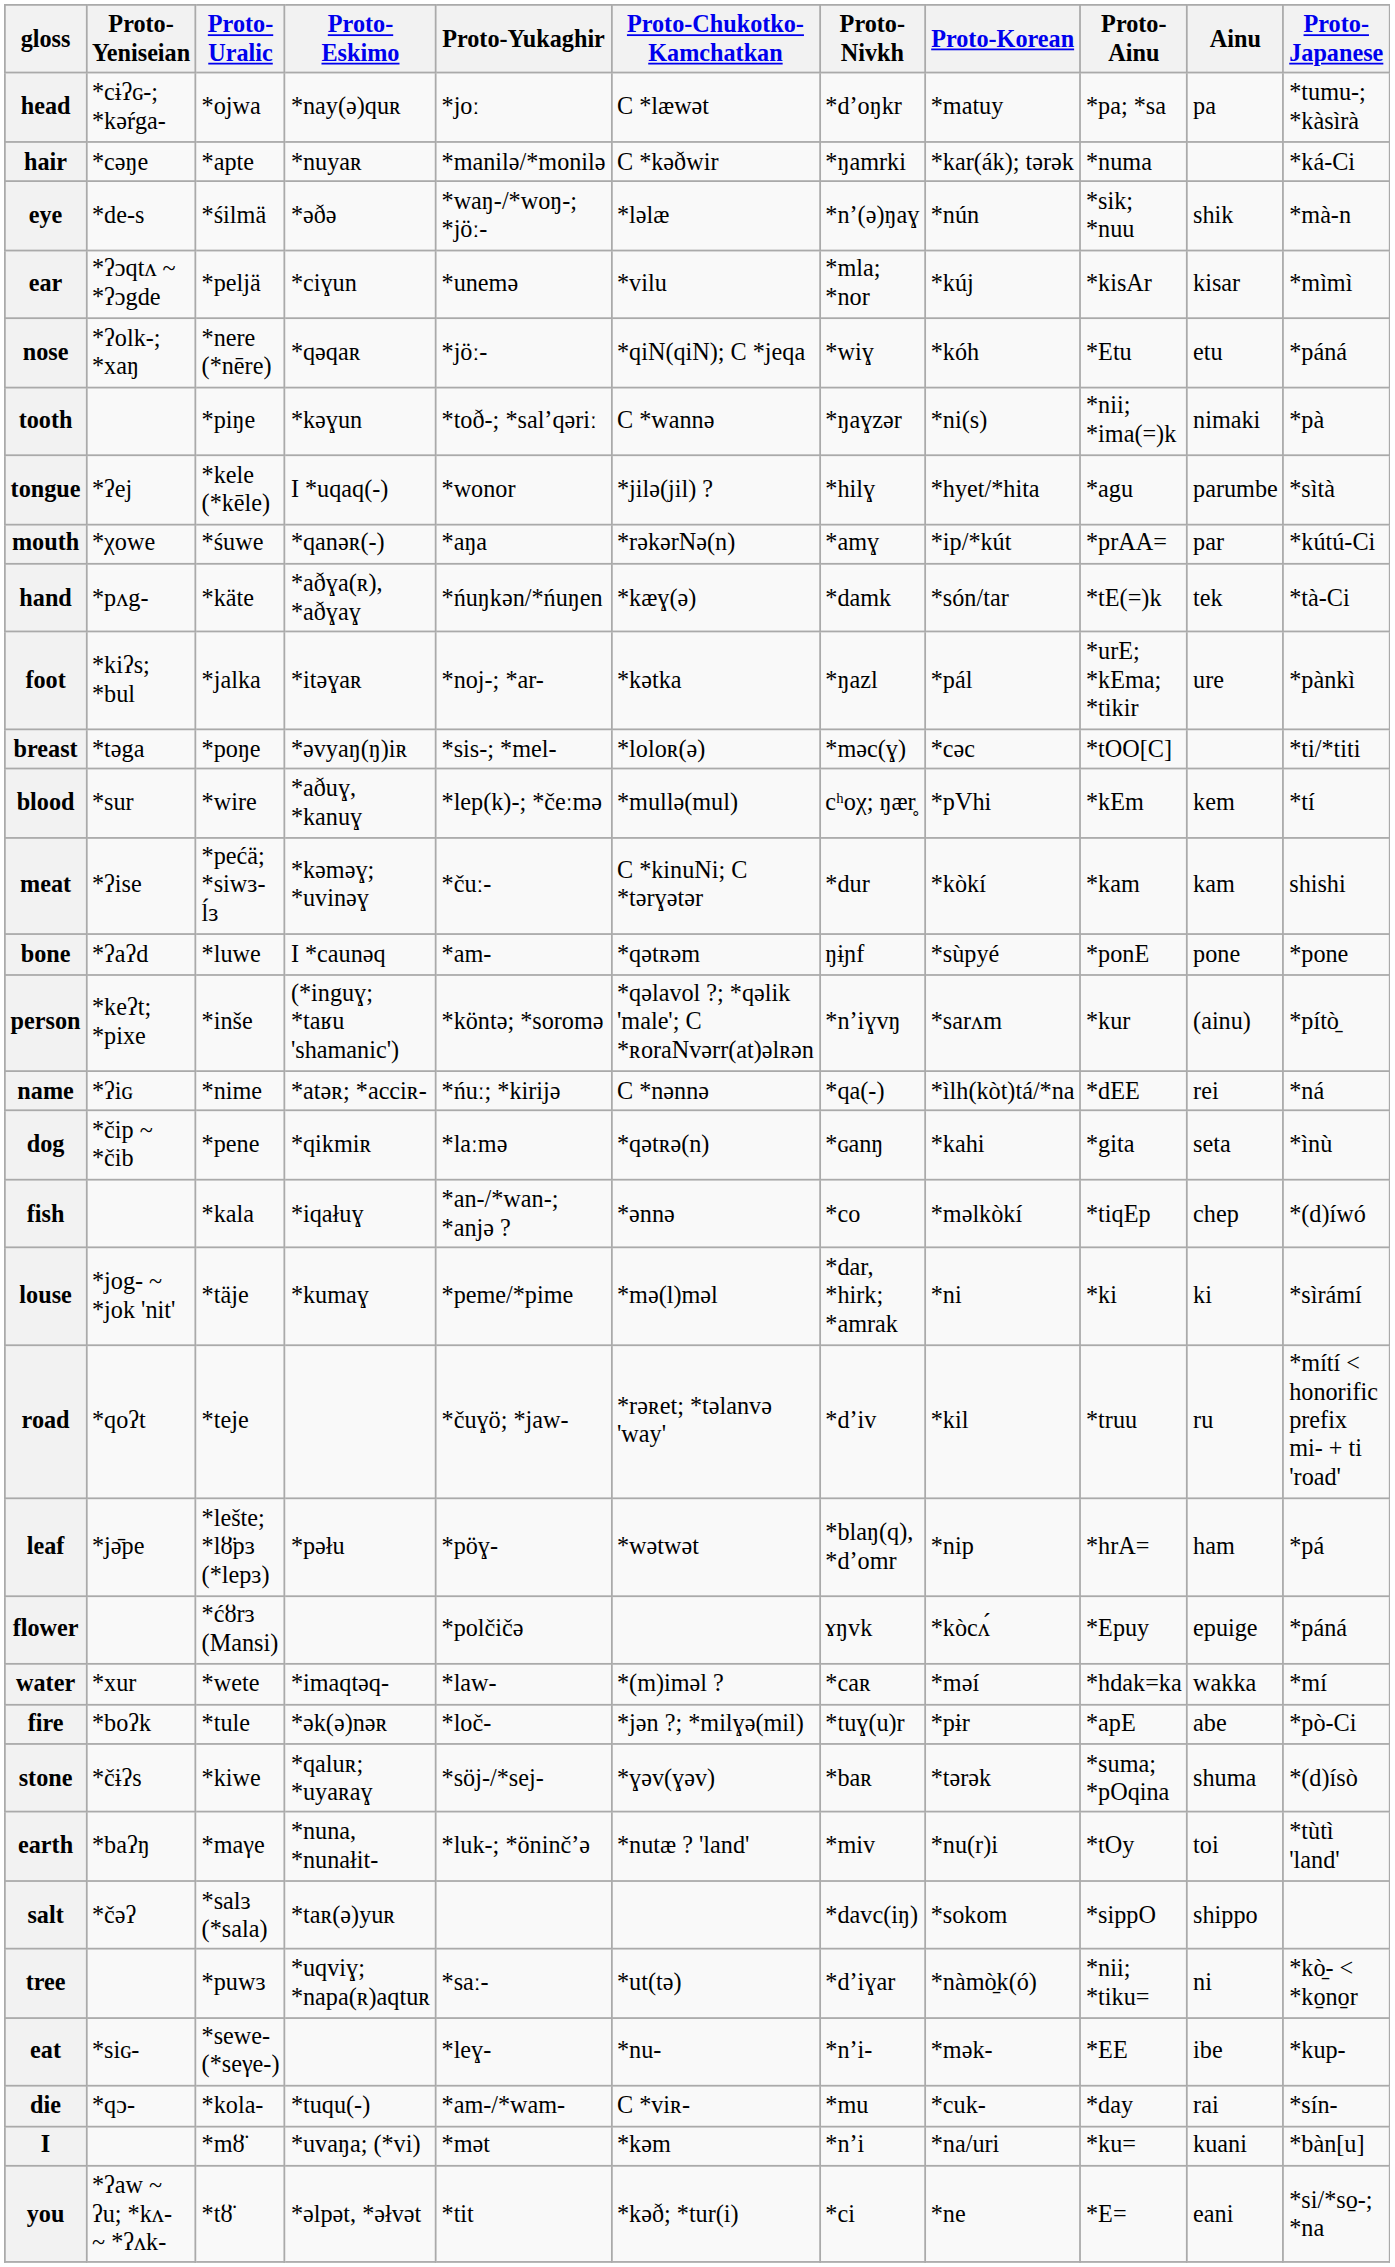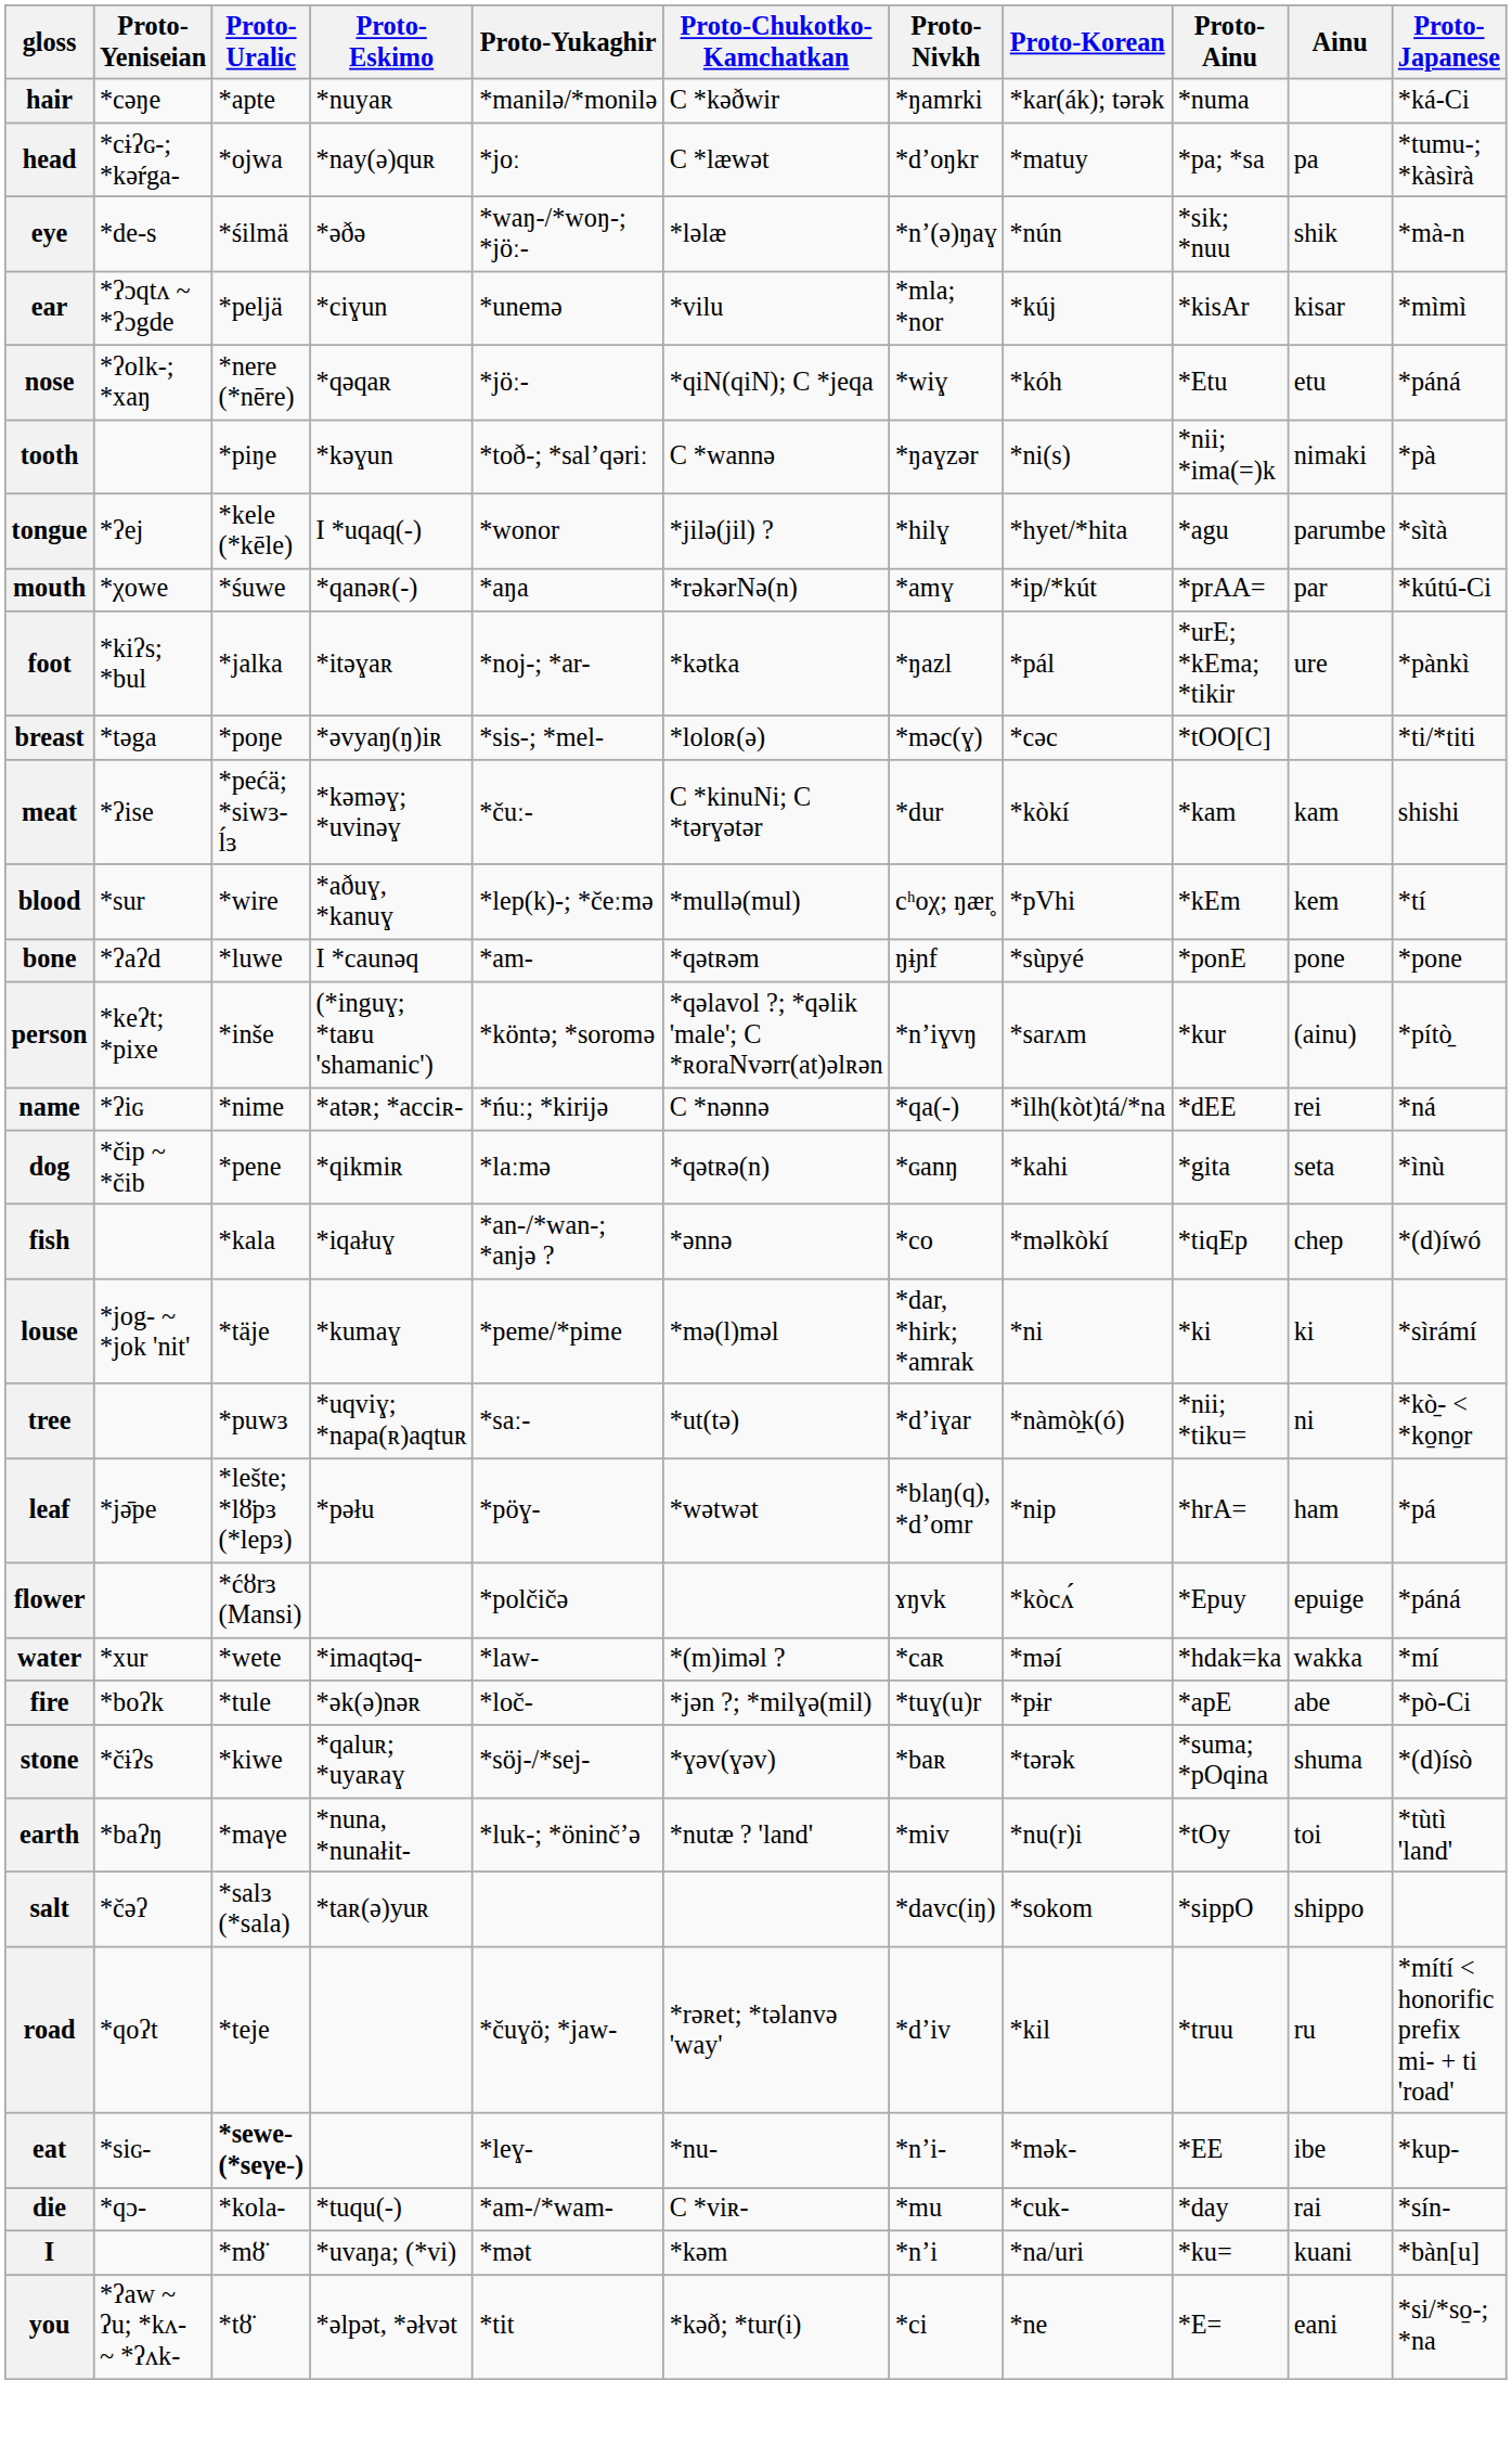 <table class="wikitable sortable" style="font-size: 85%">
 <tr>
 <th>gloss</th>
 <th>Proto-Yeniseian</th>
 <th><a href='#'>Proto-Uralic</a></th>
 <th><a href='#'>Proto-Eskimo</a></th>
 <th>Proto-Yukaghir</th>
 <th><a href='#'>Proto-Chukotko-Kamchatkan</a></th>
 <th>Proto-Nivkh</th>
 <th><a href='#'>Proto-Korean</a></th>
 <th>Proto-Ainu</th>
 <th>Ainu</th>
 <th><a href='#'>Proto-Japanese</a></th>
 </tr>
 <tr>
+<th>hair</th>
+<td>*cəŋe</td>
+<td>*apte</td>
+<td>*nuyaʀ</td>
+<td>*manilə/*monilə</td>
+<td>C *kəðwir</td>
+<td>*ŋamrki</td>
+<td>*kar(ák); tǝrǝk</td>
+<td>*numa</td>
+<td></td>
+<td>*ká-Ci</td>
+</tr>
+<tr>
 <th>head</th>
 <td>*cɨʔɢ-; *kəŕga-</td>
 <td>*ojwa</td>
 <td>*nay(ə)quʀ</td>
 <td>*joː</td>
 <td>C *læwət</td>
 <td>*d’oŋkr</td>
 <td>*matuy</td>
 <td>*pa; *sa</td>
 <td>pa</td>
 <td>*tumu-; *kàsìrà</td>
-</tr>
-<tr>
-<th>hair</th>
-<td>*cəŋe</td>
-<td>*apte</td>
-<td>*nuyaʀ</td>
-<td>*manilə/*monilə</td>
-<td>C *kəðwir</td>
-<td>*ŋamrki</td>
-<td>*kar(ák); tǝrǝk</td>
-<td>*numa</td>
-<td></td>
-<td>*ká-Ci</td>
 </tr>
 <tr>
 <th>eye</th>
 <td>*de-s</td>
 <td>*śilmä</td>
 <td>*əðə</td>
 <td>*waŋ-/*woŋ-; *jöː-</td>
 <td>*ləlæ</td>
 <td>*n’(ə)ŋaɣ</td>
 <td>*nún</td>
 <td>*sik; *nuu</td>
 <td>shik</td>
 <td>*mà-n</td>
 </tr>
 <tr>
 <th>ear</th>
 <td>*ʔɔqtʌ ~ *ʔɔgde</td>
 <td>*peljä</td>
 <td>*ciɣun</td>
 <td>*unemə</td>
 <td>*vilu</td>
 <td>*mla; *nor</td>
 <td>*kúj</td>
 <td>*kisAr</td>
 <td>kisar</td>
 <td>*mìmì</td>
 </tr>
 <tr>
 <th>nose</th>
 <td>*ʔolk-; *xaŋ</td>
 <td>*nere (*nēre)</td>
 <td>*qəqaʀ</td>
 <td>*jöː-</td>
 <td>*qiN(qiN); C *jeqa</td>
 <td>*wiɣ</td>
 <td>*kóh</td>
 <td>*Etu</td>
 <td>etu</td>
 <td>*páná</td>
 </tr>
 <tr>
 <th>tooth</th>
 <td></td>
 <td>*piŋe</td>
 <td>*kəɣun</td>
 <td>*toð-; *sal’qəriː</td>
 <td>C *wannə</td>
 <td>*ŋaɣzər</td>
 <td>*ni(s)</td>
 <td>*nii; *ima(=)k</td>
 <td>nimaki</td>
 <td>*pà</td>
 </tr>
 <tr>
 <th>tongue</th>
 <td>*ʔej</td>
 <td>*kele (*kēle)</td>
 <td>I *uqaq(-)</td>
 <td>*wonor</td>
 <td>*jilə(jil) ?</td>
 <td>*hilɣ</td>
 <td>*hyet/*hita</td>
 <td>*agu</td>
 <td>parumbe</td>
 <td>*sìtà</td>
 </tr>
 <tr>
 <th>mouth</th>
 <td>*χowe</td>
 <td>*śuwe</td>
 <td>*qanəʀ(-)</td>
 <td>*aŋa</td>
 <td>*rəkərNə(n)</td>
 <td>*amɣ</td>
 <td>*ip/*kút</td>
 <td>*prAA=</td>
 <td>par</td>
 <td>*kútú-Ci</td>
 </tr>
 <tr>
-<th>hand</th>
-<td>*pʌg-</td>
-<td>*käte</td>
-<td>*aðɣa(ʀ), *aðɣaɣ</td>
-<td>*ńuŋkən/*ńuŋen</td>
-<td>*kæɣ(ə)</td>
-<td>*damk</td>
-<td>*són/tar</td>
-<td>*tE(=)k</td>
-<td>tek</td>
-<td>*tà-Ci</td>
-</tr>
-<tr>
 <th>foot</th>
 <td>*kiʔs; *bul</td>
 <td>*jalka</td>
 <td>*itəɣaʀ</td>
 <td>*noj-; *ar-</td>
 <td>*kətka</td>
 <td>*ŋazl</td>
 <td>*pál</td>
 <td>*urE; *kEma; *tikir</td>
 <td>ure</td>
 <td>*pànkì</td>
 </tr>
 <tr>
 <th>breast</th>
 <td>*təga</td>
 <td>*poŋe</td>
 <td>*əvyaŋ(ŋ)iʀ</td>
 <td>*sis-; *mel-</td>
 <td>*loloʀ(ə)</td>
 <td>*məc(ɣ)</td>
 <td>*cǝc</td>
 <td>*tOO[C]</td>
 <td></td>
 <td>*ti/*titi</td>
 </tr>
 <tr>
+<th>meat</th>
+<td>*ʔise</td>
+<td>*pećä; *siwɜ-ĺɜ</td>
+<td>*kəməɣ; *uvinəɣ</td>
+<td>*čuː-</td>
+<td>C *kinuNi; C *tərɣətər</td>
+<td>*dur</td>
+<td>*kòkí</td>
+<td>*kam</td>
+<td>kam</td>
+<td>shishi</td>
+</tr>
+<tr>
 <th>blood</th>
 <td>*sur</td>
 <td>*wire</td>
 <td>*aðuɣ, *kanuɣ</td>
 <td>*lep(k)-; *čeːmə</td>
 <td>*mullə(mul)</td>
 <td>cʰoχ; ŋær̥</td>
 <td>*pVhi</td>
 <td>*kEm</td>
 <td>kem</td>
 <td>*tí</td>
-</tr>
-<tr>
-<th>meat</th>
-<td>*ʔise</td>
-<td>*pećä; *siwɜ-ĺɜ</td>
-<td>*kəməɣ; *uvinəɣ</td>
-<td>*čuː-</td>
-<td>C *kinuNi; C *tərɣətər</td>
-<td>*dur</td>
-<td>*kòkí</td>
-<td>*kam</td>
-<td>kam</td>
-<td>shishi</td>
 </tr>
 <tr>
 <th>bone</th>
 <td>*ʔaʔd</td>
 <td>*luwe</td>
 <td>I *caunəq</td>
 <td>*am-</td>
 <td>*qətʀəm</td>
 <td>ŋɨɲf</td>
 <td>*sùpyé</td>
 <td>*ponE</td>
 <td>pone</td>
 <td>*pone</td>
 </tr>
 <tr>
 <th>person</th>
 <td>*keʔt; *pixe</td>
 <td>*inše</td>
 <td>(*inguɣ; *taʁu 'shamanic')</td>
 <td>*köntə; *soromə</td>
 <td>*qəlavol ?; *qəlik 'male'; C *ʀoraNvərr(at)əlʀən</td>
 <td>*n’iɣvŋ</td>
 <td>*sarʌm</td>
 <td>*kur</td>
 <td>(ainu)</td>
 <td>*pítò̱</td>
 </tr>
 <tr>
 <th>name</th>
 <td>*ʔiɢ</td>
 <td>*nime</td>
 <td>*atəʀ; *acciʀ-</td>
 <td>*ńuː; *kirijə</td>
 <td>C *nənnə</td>
 <td>*qa(-)</td>
 <td>*ìlh(kòt)tá/*na</td>
 <td>*dEE</td>
 <td>rei</td>
 <td>*ná</td>
 </tr>
 <tr>
 <th>dog</th>
 <td>*čip ~ *čib</td>
 <td>*pene</td>
 <td>*qikmiʀ</td>
 <td>*laːmə</td>
 <td>*qətʀə(n)</td>
 <td>*ɢanŋ</td>
 <td>*kahi</td>
 <td>*gita</td>
 <td>seta</td>
 <td>*ìnù</td>
 </tr>
 <tr>
 <th>fish</th>
 <td></td>
 <td>*kala</td>
 <td>*iqałuɣ</td>
 <td>*an-/*wan-; *anjə ?</td>
 <td>*ənnə</td>
 <td>*co</td>
 <td>*mǝlkòkí</td>
 <td>*tiqEp</td>
 <td>chep</td>
 <td>*(d)íwó</td>
 </tr>
 <tr>
 <th>louse</th>
 <td>*jog- ~ *jok 'nit'</td>
 <td>*täje</td>
 <td>*kumaɣ</td>
 <td>*peme/*pime</td>
 <td>*mə(l)məl</td>
 <td>*dar, *hirk; *amrak</td>
 <td>*ni</td>
 <td>*ki</td>
 <td>ki</td>
 <td>*sìrámí</td>
 </tr>
 <tr>
-<th>road</th>
-<td>*qoʔt</td>
-<td>*teje</td>
+<th>tree</th>
 <td></td>
-<td>*čuɣö; *jaw-</td>
-<td>*rəʀet; *təlanvə 'way'</td>
-<td>*d’iv</td>
-<td>*kil</td>
-<td>*truu</td>
-<td>ru</td>
-<td>*mítí < honorific prefix mi- + ti 'road'</td>
+<td>*puwɜ</td>
+<td>*uqviɣ; *napa(ʀ)aqtuʀ</td>
+<td>*saː-</td>
+<td>*ut(tə)</td>
+<td>*d’iɣar</td>
+<td>*nàmò̱k(ó)</td>
+<td>*nii; *tiku=</td>
+<td>ni</td>
+<td>*kò̱- < *ko̱no̱r</td>
 </tr>
 <tr>
 <th>leaf</th>
 <td>*jə̄pe</td>
 <td>*lešte; *lȣ̈pɜ (*lepɜ)</td>
 <td>*pəłu</td>
 <td>*pöɣ-</td>
 <td>*wətwət</td>
 <td>*blaŋ(q), *d’omr</td>
 <td>*nip</td>
 <td>*hrA=</td>
 <td>ham</td>
 <td>*pá</td>
 </tr>
 <tr>
 <th>flower</th>
 <td></td>
 <td>*ćȣrɜ (Mansi)</td>
 <td></td>
 <td>*polčičə</td>
 <td></td>
 <td>ɤŋvk</td>
 <td>*kòcʌ́</td>
 <td>*Epuy</td>
 <td>epuige</td>
 <td>*páná</td>
 </tr>
 <tr>
 <th>water</th>
 <td>*xur</td>
 <td>*wete</td>
 <td>*imaqtəq-</td>
 <td>*law-</td>
 <td>*(m)iməl ?</td>
 <td>*caʀ</td>
 <td>*mǝí</td>
 <td>*hdak=ka</td>
 <td>wakka</td>
 <td>*mí</td>
 </tr>
 <tr>
 <th>fire</th>
 <td>*boʔk</td>
 <td>*tule</td>
 <td>*ək(ə)nəʀ</td>
 <td>*loč-</td>
 <td>*jən ?; *milɣə(mil)</td>
 <td>*tuɣ(u)r</td>
 <td>*pɨr</td>
 <td>*apE</td>
 <td>abe</td>
 <td>*pò-Ci</td>
 </tr>
 <tr>
 <th>stone</th>
 <td>*čɨʔs</td>
 <td>*kiwe</td>
 <td>*qaluʀ; *uyaʀaɣ</td>
 <td>*söj-/*sej-</td>
 <td>*ɣəv(ɣəv)</td>
 <td>*baʀ</td>
 <td>*tərək</td>
 <td>*suma; *pOqina</td>
 <td>shuma</td>
 <td>*(d)ísò</td>
 </tr>
 <tr>
 <th>earth</th>
 <td>*baʔŋ</td>
 <td>*maγe</td>
 <td>*nuna, *nunałit-</td>
 <td>*luk-; *öninč’ə</td>
 <td>*nutæ ? 'land'</td>
 <td>*miv</td>
 <td>*nu(r)i</td>
 <td>*tOy</td>
 <td>toi</td>
 <td>*tùtì 'land'</td>
 </tr>
 <tr>
 <th>salt</th>
 <td>*čəʔ</td>
 <td>*salɜ (*sala)</td>
 <td>*taʀ(ə)yuʀ</td>
 <td></td>
 <td></td>
 <td>*davc(iŋ)</td>
 <td>*sokom</td>
 <td>*sippO</td>
 <td>shippo</td>
 <td></td>
 </tr>
 <tr>
-<th>tree</th>
+<th>road</th>
+<td>*qoʔt</td>
+<td>*teje</td>
 <td></td>
-<td>*puwɜ</td>
-<td>*uqviɣ; *napa(ʀ)aqtuʀ</td>
-<td>*saː-</td>
-<td>*ut(tə)</td>
-<td>*d’iɣar</td>
-<td>*nàmò̱k(ó)</td>
-<td>*nii; *tiku=</td>
-<td>ni</td>
-<td>*kò̱- < *ko̱no̱r</td>
+<td>*čuɣö; *jaw-</td>
+<td>*rəʀet; *təlanvə 'way'</td>
+<td>*d’iv</td>
+<td>*kil</td>
+<td>*truu</td>
+<td>ru</td>
+<td>*mítí < honorific prefix mi- + ti 'road'</td>
 </tr>
 <tr>
 <th>eat</th>
 <td>*siɢ-</td>
-<td>*sewe- (*seγe-)</td>
+<td><strong>*sewe- (*seγe-)</strong></td>
 <td></td>
 <td>*leɣ-</td>
 <td>*nu-</td>
 <td>*n’i-</td>
 <td>*mǝk-</td>
 <td>*EE</td>
 <td>ibe</td>
 <td>*kup-</td>
 </tr>
 <tr>
 <th>die</th>
 <td>*qɔ-</td>
 <td>*kola-</td>
 <td>*tuqu(-)</td>
 <td>*am-/*wam-</td>
 <td>C *viʀ-</td>
 <td>*mu</td>
 <td>*cuk-</td>
 <td>*day</td>
 <td>rai</td>
 <td>*sín-</td>
 </tr>
 <tr>
 <th>I</th>
 <td></td>
 <td>*mȣ̈</td>
 <td>*uvaŋa; (*vi)</td>
 <td>*mət</td>
 <td>*kəm</td>
 <td>*n’i</td>
 <td>*na/uri</td>
 <td>*ku=</td>
 <td>kuani</td>
 <td>*bàn[u]</td>
 </tr>
 <tr>
 <th>you</th>
 <td>*ʔaw ~ ʔu; *kʌ- ~ *ʔʌk-</td>
 <td>*tȣ̈</td>
 <td>*əlpət, *əłvət</td>
 <td>*tit</td>
 <td>*kəð; *tur(i)</td>
 <td>*ci</td>
 <td>*ne</td>
 <td>*E=</td>
 <td>eani</td>
 <td>*si/*so̱-; *na</td>
 </tr>
 </table>
